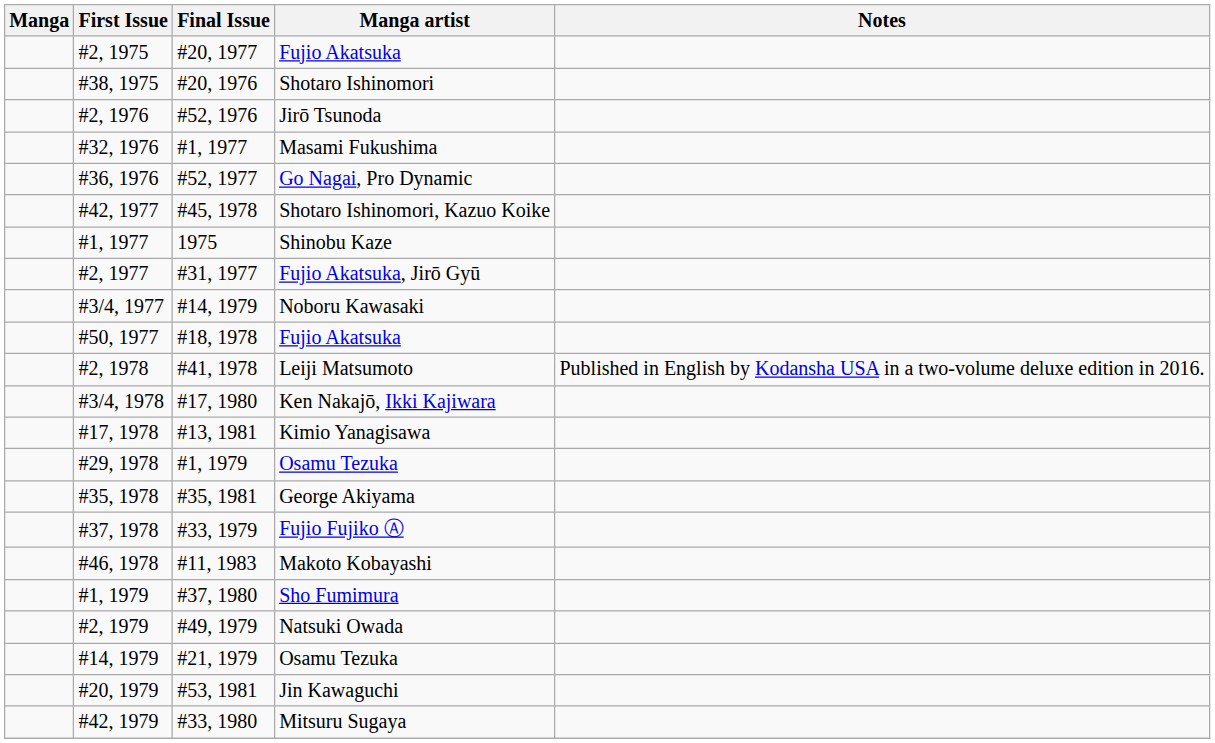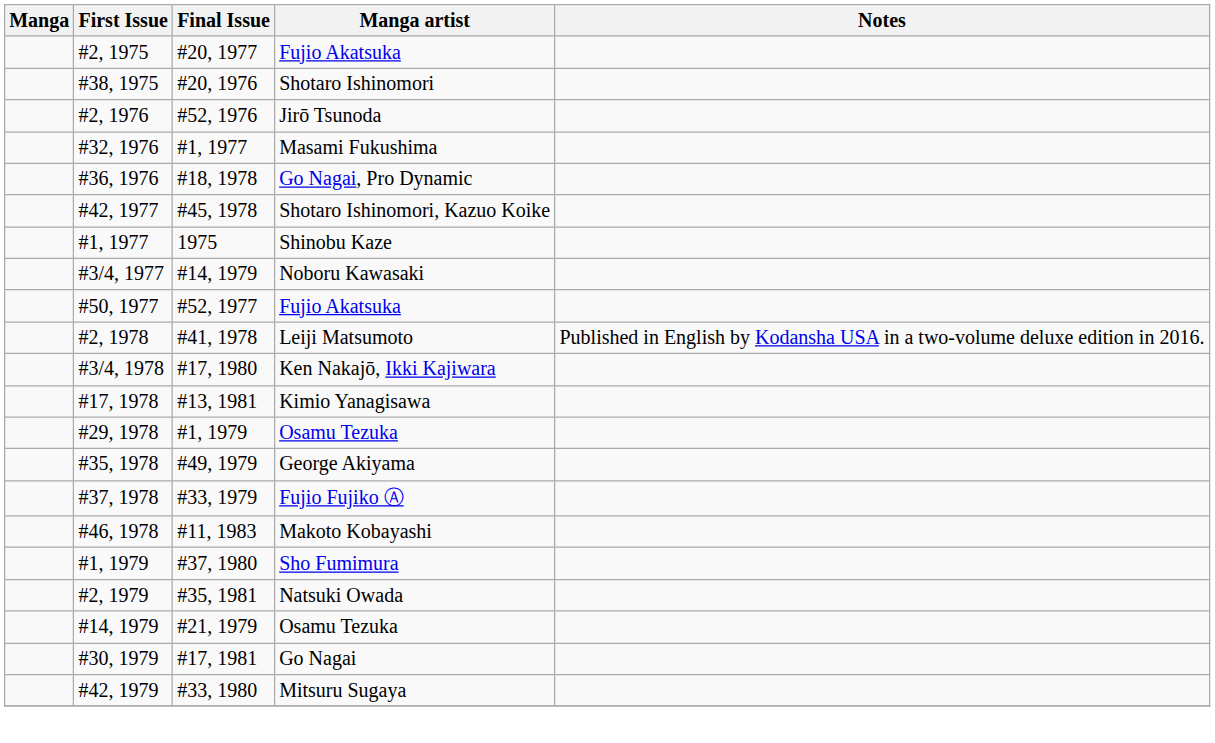 <table class="wikitable sortable">
 <tr>
 <th>Manga</th>
 <th>First Issue</th>
 <th>Final Issue</th>
 <th>Manga artist</th>
 <th>Notes</th>
 </tr>
 <tr>
 <td></td>
 <td>#2, 1975</td>
 <td>#20, 1977</td>
 <td><a href='#'>Fujio Akatsuka</a></td>
 <td></td>
 </tr>
 <tr>
 <td></td>
 <td>#38, 1975</td>
 <td>#20, 1976</td>
 <td>Shotaro Ishinomori</td>
 <td></td>
 </tr>
 <tr>
 <td></td>
 <td>#2, 1976</td>
 <td>#52, 1976</td>
 <td>Jirō Tsunoda</td>
 <td></td>
 </tr>
 <tr>
 <td></td>
 <td>#32, 1976</td>
 <td>#1, 1977</td>
 <td>Masami Fukushima</td>
 <td></td>
 </tr>
 <tr>
 <td></td>
 <td>#36, 1976</td>
-<td>#52, 1977</td>
+<td>#18, 1978</td>
 <td><a href='#'>Go Nagai</a>, Pro Dynamic</td>
 <td></td>
 </tr>
 <tr>
 <td></td>
 <td>#42, 1977</td>
 <td>#45, 1978</td>
 <td>Shotaro Ishinomori, Kazuo Koike</td>
 <td></td>
 </tr>
 <tr>
 <td></td>
 <td>#1, 1977</td>
 <td>1975</td>
 <td>Shinobu Kaze</td>
 <td></td>
 </tr>
 <tr>
 <td></td>
-<td>#2, 1977</td>
-<td>#31, 1977</td>
-<td><a href='#'>Fujio Akatsuka</a>, Jirō Gyū</td>
-<td></td>
-</tr>
-<tr>
-<td></td>
 <td>#3/4, 1977</td>
 <td>#14, 1979</td>
 <td>Noboru Kawasaki</td>
 <td></td>
 </tr>
 <tr>
 <td></td>
 <td>#50, 1977</td>
-<td>#18, 1978</td>
+<td>#52, 1977</td>
 <td><a href='#'>Fujio Akatsuka</a></td>
 <td></td>
 </tr>
 <tr>
 <td></td>
 <td>#2, 1978</td>
 <td>#41, 1978</td>
 <td>Leiji Matsumoto</td>
 <td>Published in English by <a href='#'>Kodansha USA</a> in a two-volume deluxe edition in 2016.</td>
 </tr>
 <tr>
 <td></td>
 <td>#3/4, 1978</td>
 <td>#17, 1980</td>
 <td>Ken Nakajō, <a href='#'>Ikki Kajiwara</a></td>
 <td></td>
 </tr>
 <tr>
 <td></td>
 <td>#17, 1978</td>
 <td>#13, 1981</td>
 <td>Kimio Yanagisawa</td>
 <td></td>
 </tr>
 <tr>
 <td></td>
 <td>#29, 1978</td>
 <td>#1, 1979</td>
 <td><a href='#'>Osamu Tezuka</a></td>
 <td></td>
 </tr>
 <tr>
 <td></td>
 <td>#35, 1978</td>
-<td>#35, 1981</td>
+<td>#49, 1979</td>
 <td>George Akiyama</td>
 <td></td>
 </tr>
 <tr>
 <td></td>
 <td>#37, 1978</td>
 <td>#33, 1979</td>
 <td><a href='#'>Fujio Fujiko Ⓐ</a></td>
 <td></td>
 </tr>
 <tr>
 <td></td>
 <td>#46, 1978</td>
 <td>#11, 1983</td>
 <td>Makoto Kobayashi</td>
 <td></td>
 </tr>
 <tr>
 <td></td>
 <td>#1, 1979</td>
 <td>#37, 1980</td>
 <td><a href='#'>Sho Fumimura</a></td>
 <td></td>
 </tr>
 <tr>
 <td></td>
 <td>#2, 1979</td>
-<td>#49, 1979</td>
+<td>#35, 1981</td>
 <td>Natsuki Owada</td>
 <td></td>
 </tr>
 <tr>
 <td></td>
 <td>#14, 1979</td>
 <td>#21, 1979</td>
 <td>Osamu Tezuka</td>
 <td></td>
 </tr>
 <tr>
 <td></td>
-<td>#20, 1979</td>
-<td>#53, 1981</td>
-<td>Jin Kawaguchi</td>
+<td>#30, 1979</td>
+<td>#17, 1981</td>
+<td>Go Nagai</td>
 <td></td>
 </tr>
 <tr>
 <td></td>
 <td>#42, 1979</td>
 <td>#33, 1980</td>
 <td>Mitsuru Sugaya</td>
 <td></td>
 </tr>
 <tr>
 </tr>
 </table>
